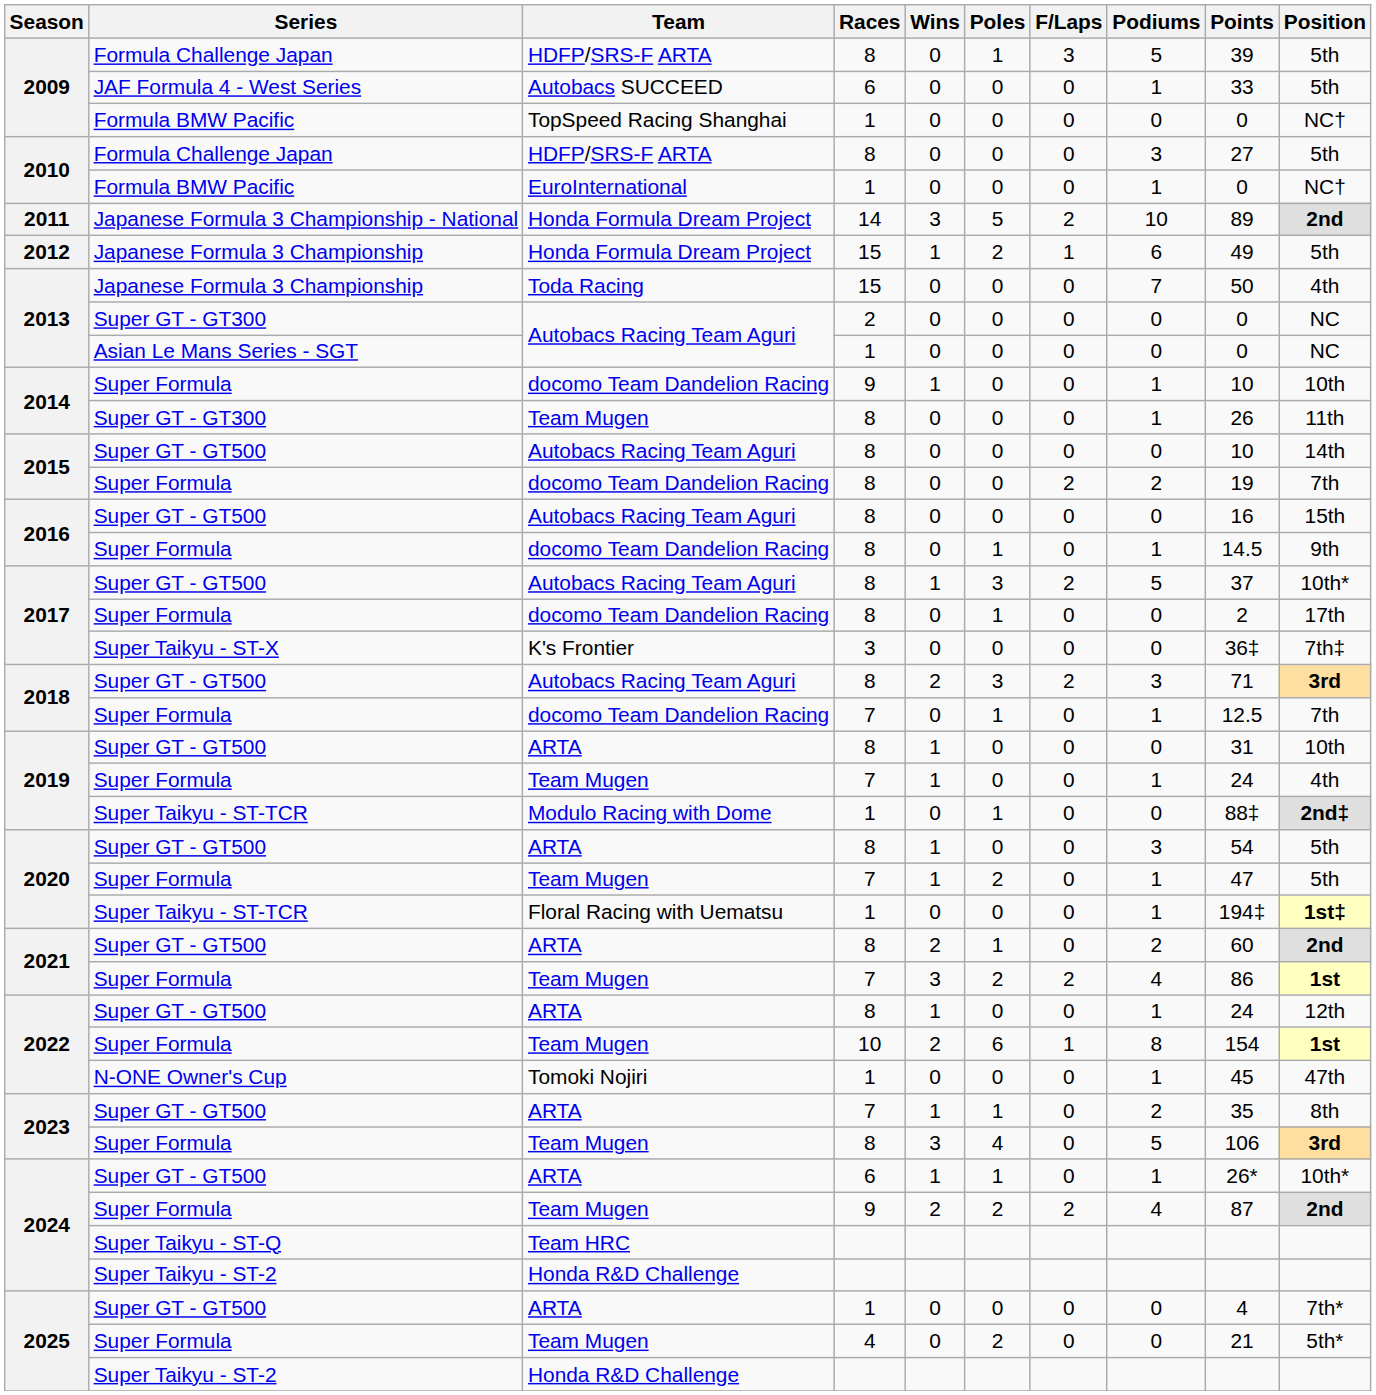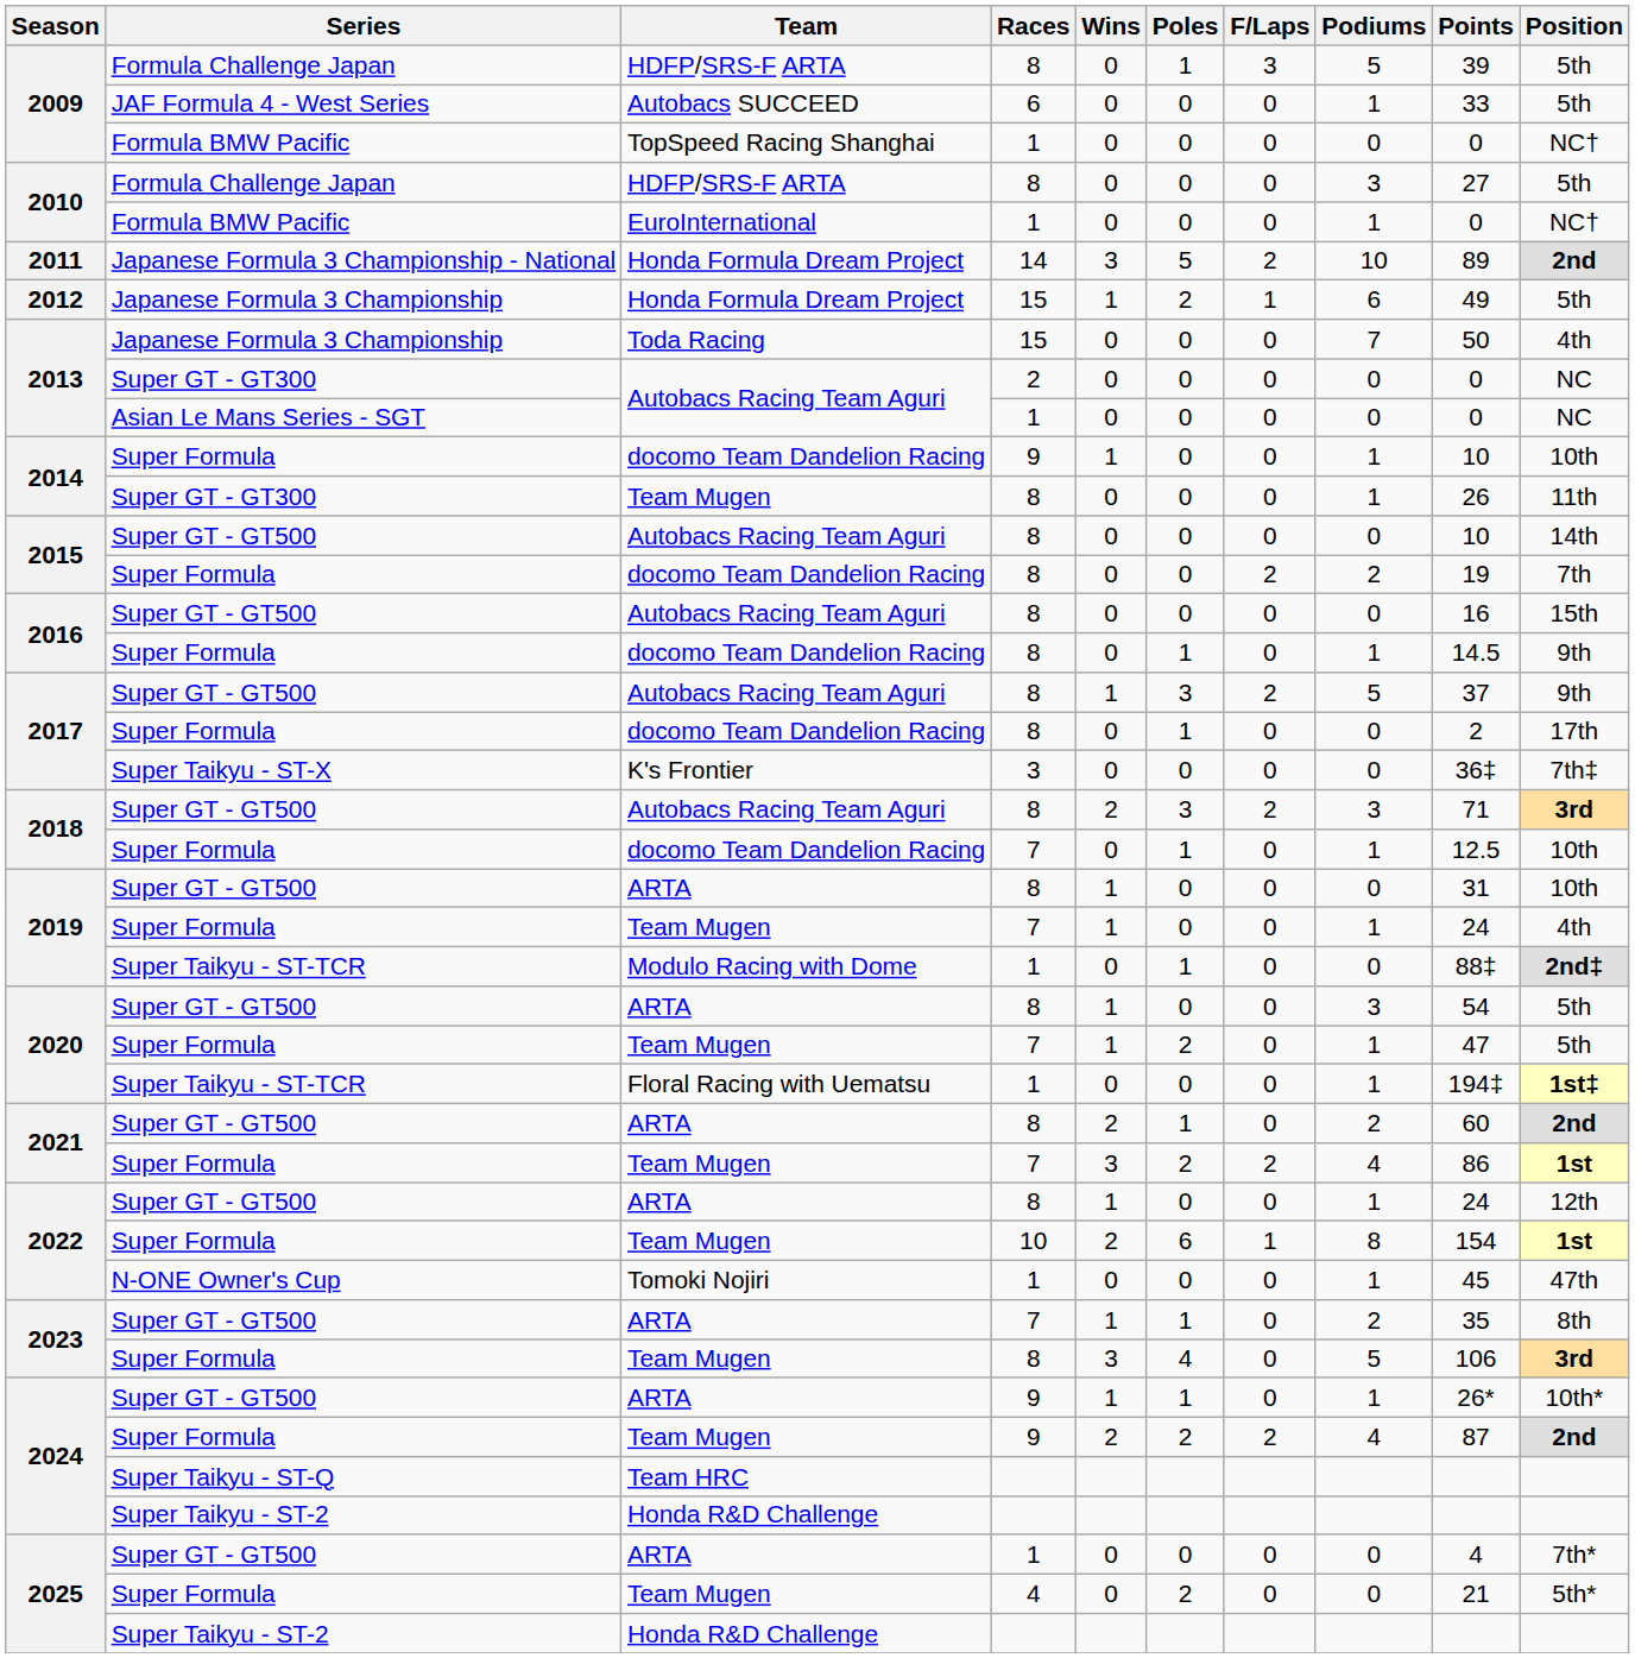 <table class="wikitable" style="font-size: 90%; text-align:center">
 <tr>
 <th>Season</th>
 <th>Series</th>
 <th>Team</th>
 <th>Races</th>
 <th>Wins</th>
 <th>Poles</th>
 <th>F/Laps</th>
 <th>Podiums</th>
 <th>Points</th>
 <th>Position</th>
 </tr>
 <tr>
 <th rowspan="3">2009</th>
 <td align="left"><a href='#'>Formula Challenge Japan</a></td>
 <td align="left"><a href='#'>HDFP</a>/<a href='#'>SRS-F</a> <a href='#'>ARTA</a></td>
 <td>8</td>
 <td>0</td>
 <td>1</td>
 <td>3</td>
 <td>5</td>
 <td>39</td>
 <td>5th</td>
 </tr>
 <tr>
 <td align="left"><a href='#'>JAF Formula 4 - West Series</a></td>
 <td align="left"><a href='#'>Autobacs</a> SUCCEED</td>
 <td>6</td>
 <td>0</td>
 <td>0</td>
 <td>0</td>
 <td>1</td>
 <td>33</td>
 <td>5th</td>
 </tr>
 <tr>
 <td align="left"><a href='#'>Formula BMW Pacific</a></td>
 <td align="left">TopSpeed Racing Shanghai</td>
 <td>1</td>
 <td>0</td>
 <td>0</td>
 <td>0</td>
 <td>0</td>
 <td>0</td>
 <td>NC†</td>
 </tr>
 <tr>
 <th rowspan="2">2010</th>
 <td align="left"><a href='#'>Formula Challenge Japan</a></td>
 <td align="left"><a href='#'>HDFP</a>/<a href='#'>SRS-F</a> <a href='#'>ARTA</a></td>
 <td>8</td>
 <td>0</td>
 <td>0</td>
 <td>0</td>
 <td>3</td>
 <td>27</td>
 <td>5th</td>
 </tr>
 <tr>
 <td align="left"><a href='#'>Formula BMW Pacific</a></td>
 <td align="left"><a href='#'>EuroInternational</a></td>
 <td>1</td>
 <td>0</td>
 <td>0</td>
 <td>0</td>
 <td>1</td>
 <td>0</td>
 <td>NC†</td>
 </tr>
 <tr>
 <th>2011</th>
 <td align=left nowrap><a href='#'>Japanese Formula 3 Championship - National</a></td>
 <td align=left><a href='#'>Honda Formula Dream Project</a></td>
 <td>14</td>
 <td>3</td>
 <td>5</td>
 <td>2</td>
 <td>10</td>
 <td>89</td>
 <td style="background:#DFDFDF"><strong>2nd</strong></td>
 </tr>
 <tr>
 <th>2012</th>
 <td align=left><a href='#'>Japanese Formula 3 Championship</a></td>
 <td align=left><a href='#'>Honda Formula Dream Project</a></td>
 <td>15</td>
 <td>1</td>
 <td>2</td>
 <td>1</td>
 <td>6</td>
 <td>49</td>
 <td>5th</td>
 </tr>
 <tr>
 <th rowspan="3">2013</th>
 <td align=left><a href='#'>Japanese Formula 3 Championship</a></td>
 <td align=left><a href='#'>Toda Racing</a></td>
 <td>15</td>
 <td>0</td>
 <td>0</td>
 <td>0</td>
 <td>7</td>
 <td>50</td>
 <td>4th</td>
 </tr>
 <tr>
 <td align=left><a href='#'>Super GT - GT300</a></td>
 <td rowspan="2" align="left"><a href='#'>Autobacs Racing Team Aguri</a></td>
 <td>2</td>
 <td>0</td>
 <td>0</td>
 <td>0</td>
 <td>0</td>
 <td>0</td>
 <td>NC</td>
 </tr>
 <tr>
 <td align=left><a href='#'>Asian Le Mans Series - SGT</a></td>
 <td>1</td>
 <td>0</td>
 <td>0</td>
 <td>0</td>
 <td>0</td>
 <td>0</td>
 <td>NC</td>
 </tr>
 <tr>
 <th rowspan=2>2014</th>
 <td align=left><a href='#'>Super Formula</a></td>
 <td align=left nowrap><a href='#'>docomo Team Dandelion Racing</a></td>
 <td>9</td>
 <td>1</td>
 <td>0</td>
 <td>0</td>
 <td>1</td>
 <td>10</td>
 <td>10th</td>
 </tr>
 <tr>
 <td align=left><a href='#'>Super GT - GT300</a></td>
 <td align=left><a href='#'>Team Mugen</a></td>
 <td>8</td>
 <td>0</td>
 <td>0</td>
 <td>0</td>
 <td>1</td>
 <td>26</td>
 <td>11th</td>
 </tr>
 <tr>
 <th rowspan="2">2015</th>
 <td align="left"><a href='#'>Super GT - GT500</a></td>
 <td align="left"><a href='#'>Autobacs Racing Team Aguri</a></td>
 <td>8</td>
 <td>0</td>
 <td>0</td>
 <td>0</td>
 <td>0</td>
 <td>10</td>
 <td>14th</td>
 </tr>
 <tr>
 <td align="left"><a href='#'>Super Formula</a></td>
 <td align="left"><a href='#'>docomo Team Dandelion Racing</a></td>
 <td>8</td>
 <td>0</td>
 <td>0</td>
 <td>2</td>
 <td>2</td>
 <td>19</td>
 <td>7th</td>
 </tr>
 <tr>
 <th rowspan="2">2016</th>
 <td align="left"><a href='#'>Super GT - GT500</a></td>
 <td align="left"><a href='#'>Autobacs Racing Team Aguri</a></td>
 <td>8</td>
 <td>0</td>
 <td>0</td>
 <td>0</td>
 <td>0</td>
 <td>16</td>
 <td>15th</td>
 </tr>
 <tr>
 <td align="left"><a href='#'>Super Formula</a></td>
 <td align="left"><a href='#'>docomo Team Dandelion Racing</a></td>
 <td>8</td>
 <td>0</td>
 <td>1</td>
 <td>0</td>
 <td>1</td>
 <td>14.5</td>
 <td>9th</td>
 </tr>
 <tr>
 <th rowspan="3">2017</th>
 <td align="left"><a href='#'>Super GT - GT500</a></td>
 <td align="left"><a href='#'>Autobacs Racing Team Aguri</a></td>
 <td>8</td>
 <td>1</td>
 <td>3</td>
 <td>2</td>
 <td>5</td>
 <td>37</td>
-<td>10th*</td>
+<td>9th</td>
 </tr>
 <tr>
 <td align="left"><a href='#'>Super Formula</a></td>
 <td align="left"><a href='#'>docomo Team Dandelion Racing</a></td>
 <td>8</td>
 <td>0</td>
 <td>1</td>
 <td>0</td>
 <td>0</td>
 <td>2</td>
 <td>17th</td>
 </tr>
 <tr>
 <td align=left><a href='#'>Super Taikyu - ST-X</a></td>
 <td align=left>K's Frontier</td>
 <td>3</td>
 <td>0</td>
 <td>0</td>
 <td>0</td>
 <td>0</td>
 <td>36‡</td>
 <td>7th‡</td>
 </tr>
 <tr>
 <th rowspan=2>2018</th>
 <td align=left><a href='#'>Super GT - GT500</a></td>
 <td align=left><a href='#'>Autobacs Racing Team Aguri</a></td>
 <td>8</td>
 <td>2</td>
 <td>3</td>
 <td>2</td>
 <td>3</td>
 <td>71</td>
 <td style="background:#FFDF9F"><strong>3rd</strong></td>
 </tr>
 <tr>
 <td align=left><a href='#'>Super Formula</a></td>
 <td align=left><a href='#'>docomo Team Dandelion Racing</a></td>
 <td>7</td>
 <td>0</td>
 <td>1</td>
 <td>0</td>
 <td>1</td>
 <td>12.5</td>
-<td>7th</td>
+<td>10th</td>
 </tr>
 <tr>
 <th rowspan="3">2019</th>
 <td align="left"><a href='#'>Super GT - GT500</a></td>
 <td align="left"><a href='#'>ARTA</a></td>
 <td>8</td>
 <td>1</td>
 <td>0</td>
 <td>0</td>
 <td>0</td>
 <td>31</td>
 <td>10th</td>
 </tr>
 <tr>
 <td align="left"><a href='#'>Super Formula</a></td>
 <td align="left"><a href='#'>Team Mugen</a></td>
 <td>7</td>
 <td>1</td>
 <td>0</td>
 <td>0</td>
 <td>1</td>
 <td>24</td>
 <td>4th</td>
 </tr>
 <tr>
 <td align=left><a href='#'>Super Taikyu - ST-TCR</a></td>
 <td align=left><a href='#'>Modulo Racing with Dome</a></td>
 <td>1</td>
 <td>0</td>
 <td>1</td>
 <td>0</td>
 <td>0</td>
 <td>88‡</td>
 <td style="background:#DFDFDF"><strong>2nd‡</strong></td>
 </tr>
 <tr>
 <th rowspan="3">2020</th>
 <td align="left"><a href='#'>Super GT - GT500</a></td>
 <td align="left"><a href='#'>ARTA</a></td>
 <td>8</td>
 <td>1</td>
 <td>0</td>
 <td>0</td>
 <td>3</td>
 <td>54</td>
 <td>5th</td>
 </tr>
 <tr>
 <td align="left"><a href='#'>Super Formula</a></td>
 <td align="left"><a href='#'>Team Mugen</a></td>
 <td>7</td>
 <td>1</td>
 <td>2</td>
 <td>0</td>
 <td>1</td>
 <td>47</td>
 <td>5th</td>
 </tr>
 <tr>
 <td align=left><a href='#'>Super Taikyu - ST-TCR</a></td>
 <td align=left>Floral Racing with Uematsu</td>
 <td>1</td>
 <td>0</td>
 <td>0</td>
 <td>0</td>
 <td>1</td>
 <td>194‡</td>
 <td style="background:#FFFFBF;"><strong>1st‡</strong></td>
 </tr>
 <tr>
 <th rowspan="2">2021</th>
 <td align="left"><a href='#'>Super GT - GT500</a></td>
 <td align="left"><a href='#'>ARTA</a></td>
 <td>8</td>
 <td>2</td>
 <td>1</td>
 <td>0</td>
 <td>2</td>
 <td>60</td>
 <td style="background:#DFDFDF"><strong>2nd</strong></td>
 </tr>
 <tr>
 <td align="left"><a href='#'>Super Formula</a></td>
 <td align="left"><a href='#'>Team Mugen</a></td>
 <td>7</td>
 <td>3</td>
 <td>2</td>
 <td>2</td>
 <td>4</td>
 <td>86</td>
 <td style="background:#FFFFBF;"><strong>1st</strong></td>
 </tr>
 <tr>
 <th rowspan="3">2022</th>
 <td align="left"><a href='#'>Super GT - GT500</a></td>
 <td align="left"><a href='#'>ARTA</a></td>
 <td>8</td>
 <td>1</td>
 <td>0</td>
 <td>0</td>
 <td>1</td>
 <td>24</td>
 <td>12th</td>
 </tr>
 <tr>
 <td align="left"><a href='#'>Super Formula</a></td>
 <td align="left"><a href='#'>Team Mugen</a></td>
 <td>10</td>
 <td>2</td>
 <td>6</td>
 <td>1</td>
 <td>8</td>
 <td>154</td>
 <td style="background:#FFFFBF;"><strong>1st</strong></td>
 </tr>
 <tr>
 <td align="left"><a href='#'>N-ONE Owner's Cup</a></td>
 <td align="left">Tomoki Nojiri</td>
 <td>1</td>
 <td>0</td>
 <td>0</td>
 <td>0</td>
 <td>1</td>
 <td>45</td>
 <td>47th</td>
 </tr>
 <tr>
 <th rowspan="2">2023</th>
 <td align="left"><a href='#'>Super GT - GT500</a></td>
 <td align="left"><a href='#'>ARTA</a></td>
 <td>7</td>
 <td>1</td>
 <td>1</td>
 <td>0</td>
 <td>2</td>
 <td>35</td>
 <td>8th</td>
 </tr>
 <tr>
 <td align="left"><a href='#'>Super Formula</a></td>
 <td align="left"><a href='#'>Team Mugen</a></td>
 <td>8</td>
 <td>3</td>
 <td>4</td>
 <td>0</td>
 <td>5</td>
 <td>106</td>
 <td style="background:#FFDF9F;"><strong>3rd</strong></td>
 </tr>
 <tr>
 <th rowspan="4">2024</th>
 <td align="left"><a href='#'>Super GT - GT500</a></td>
 <td align=left><a href='#'>ARTA</a></td>
-<td>6</td>
+<td>9</td>
 <td>1</td>
 <td>1</td>
 <td>0</td>
 <td>1</td>
 <td>26*</td>
 <td>10th*</td>
 </tr>
 <tr>
 <td align="left"><a href='#'>Super Formula</a></td>
 <td align="left"><a href='#'>Team Mugen</a></td>
 <td>9</td>
 <td>2</td>
 <td>2</td>
 <td>2</td>
 <td>4</td>
 <td>87</td>
 <td style="background:#DFDFDF;"><strong>2nd</strong></td>
 </tr>
 <tr>
 <td align=left><a href='#'>Super Taikyu - ST-Q</a></td>
 <td align=left><a href='#'>Team HRC</a></td>
 <td></td>
 <td></td>
 <td></td>
 <td></td>
 <td></td>
 <td></td>
 <td></td>
 </tr>
 <tr>
 <td align=left><a href='#'>Super Taikyu - ST-2</a></td>
 <td align=left><a href='#'>Honda R&D Challenge</a></td>
 <td></td>
 <td></td>
 <td></td>
 <td></td>
 <td></td>
 <td></td>
 <td></td>
 </tr>
 <tr>
 <th rowspan="3">2025</th>
 <td align="left"><a href='#'>Super GT - GT500</a></td>
 <td align="left"><a href='#'>ARTA</a></td>
 <td>1</td>
 <td>0</td>
 <td>0</td>
 <td>0</td>
 <td>0</td>
 <td>4</td>
 <td>7th*</td>
 </tr>
 <tr>
 <td align="left"><a href='#'>Super Formula</a></td>
 <td align="left"><a href='#'>Team Mugen</a></td>
 <td>4</td>
 <td>0</td>
 <td>2</td>
 <td>0</td>
 <td>0</td>
 <td>21</td>
 <td>5th*</td>
 </tr>
 <tr>
 <td align="left"><a href='#'>Super Taikyu - ST-2</a></td>
 <td align="left"><a href='#'>Honda R&D Challenge</a></td>
 <td></td>
 <td></td>
 <td></td>
 <td></td>
 <td></td>
 <td></td>
 <td></td>
 </tr>
 </table>
